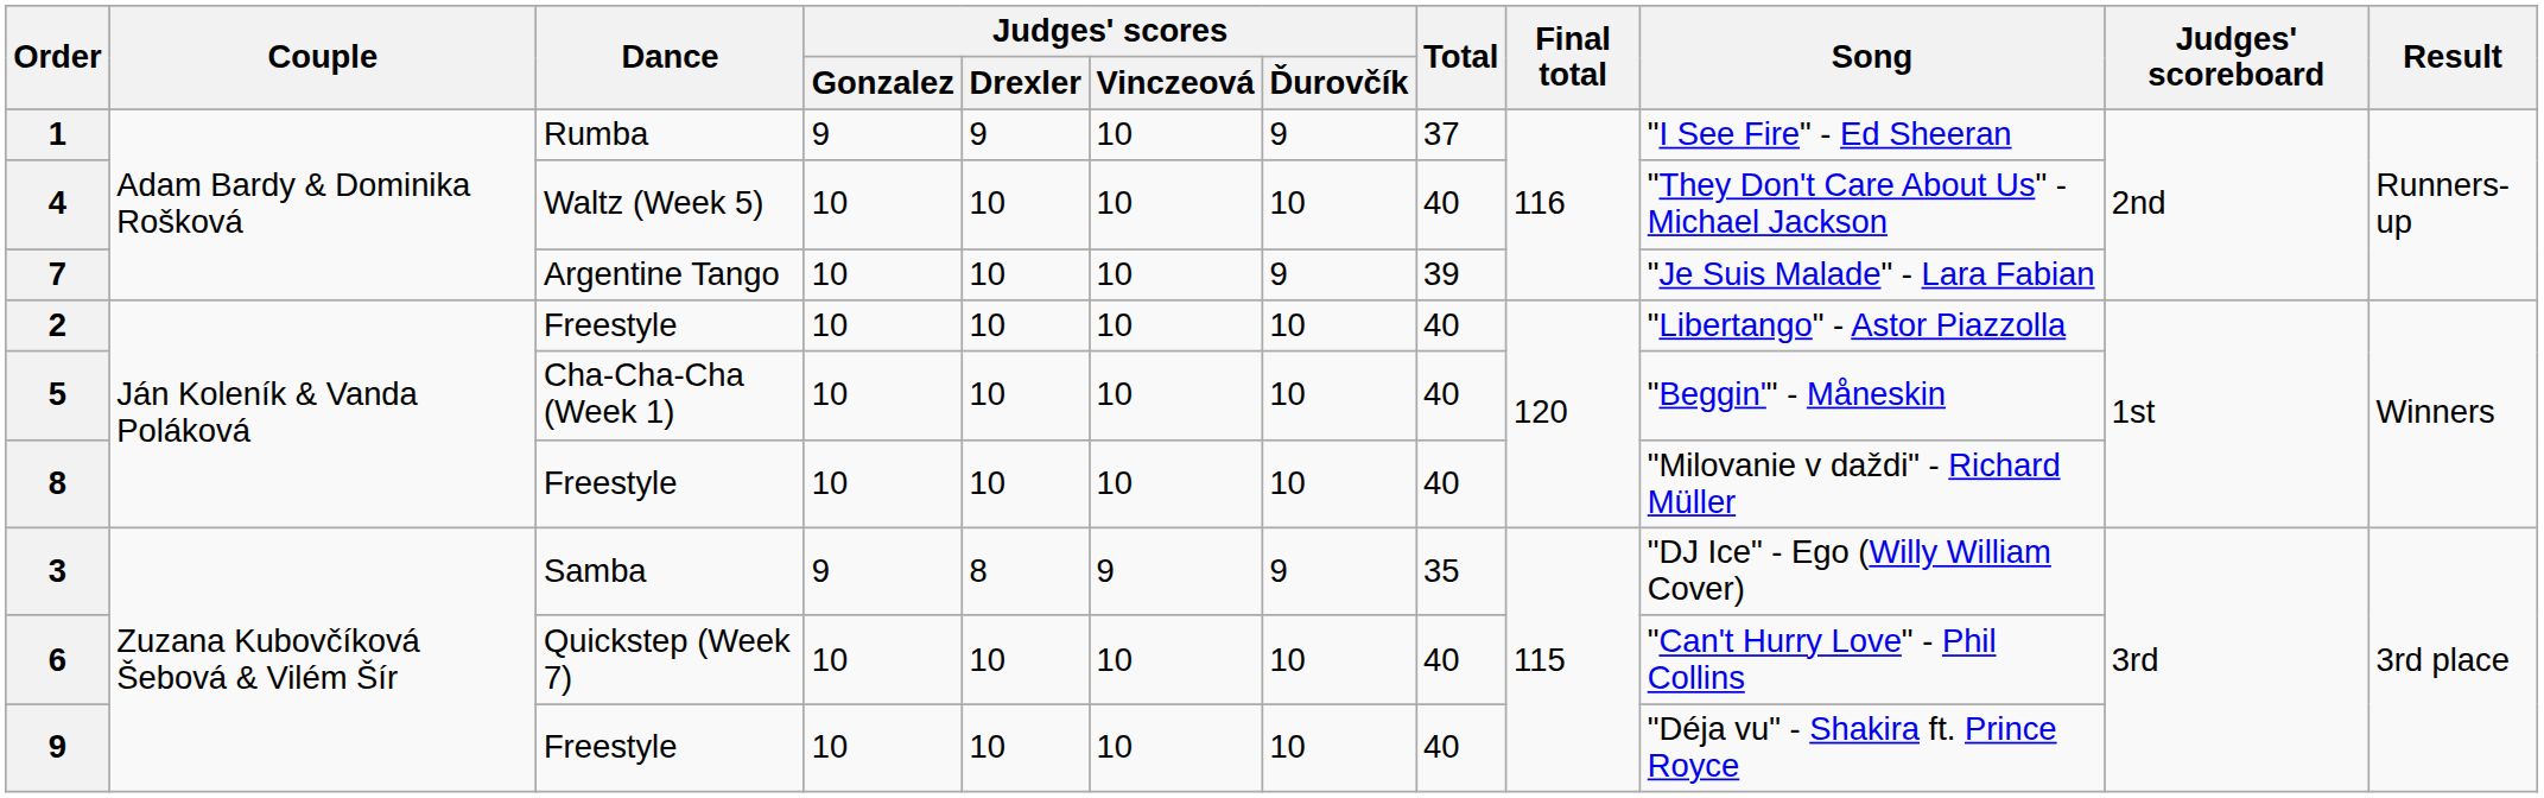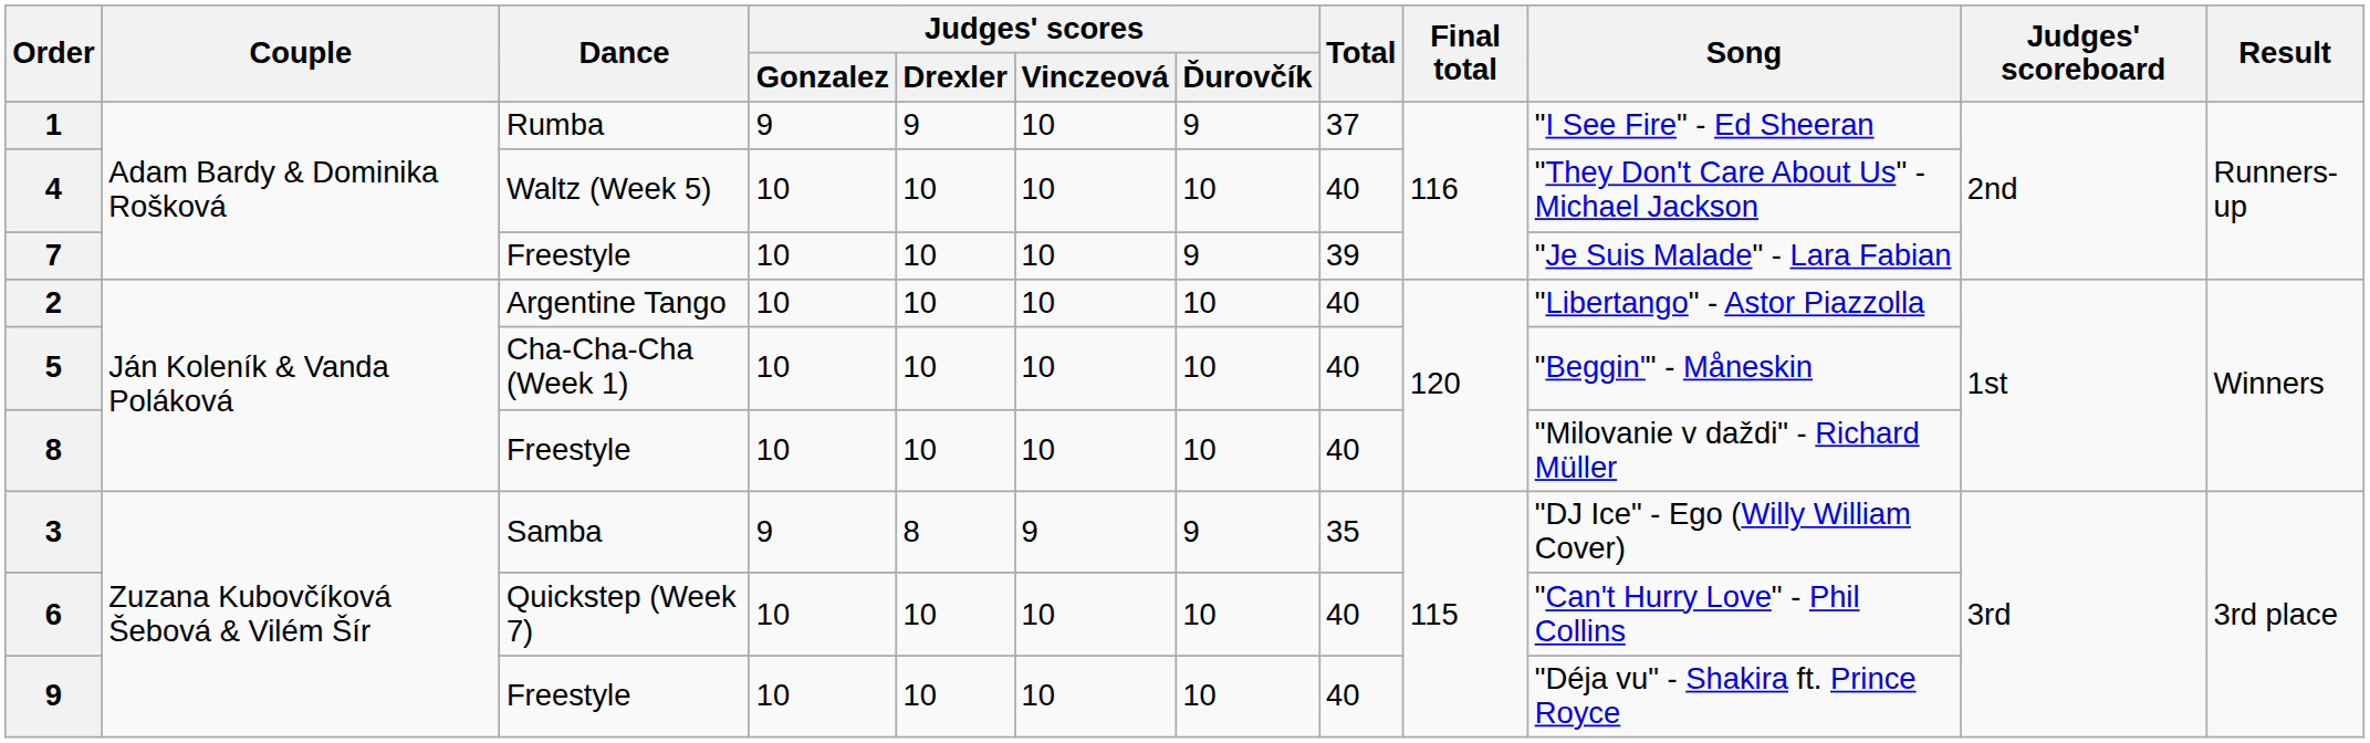 <table class="wikitable">
 <tr>
 <th rowspan="2">Order</th>
 <th rowspan="2">Couple</th>
 <th rowspan="2">Dance</th>
 <th colspan="4">Judges' scores</th>
 <th rowspan="2">Total</th>
 <th rowspan="2">Final total</th>
 <th rowspan="2">Song</th>
 <th rowspan="2">Judges' scoreboard</th>
 <th rowspan="2">Result</th>
 </tr>
 <tr>
 <th>Gonzalez</th>
 <th>Drexler</th>
 <th>Vinczeová</th>
 <th>Ďurovčík</th>
 </tr>
 <tr>
 <th>1</th>
 <td rowspan="3">Adam Bardy & Dominika Rošková</td>
 <td>Rumba</td>
 <td>9</td>
 <td>9</td>
 <td>10</td>
 <td>9</td>
 <td>37</td>
 <td rowspan="3">116</td>
 <td>"<a href='#'>I See Fire</a>" - <a href='#'>Ed Sheeran</a></td>
 <td rowspan="3">2nd</td>
 <td rowspan="3">Runners-up</td>
 </tr>
 <tr>
 <th>4</th>
 <td>Waltz (Week 5)</td>
 <td>10</td>
 <td>10</td>
 <td>10</td>
 <td>10</td>
 <td>40</td>
 <td>"<a href='#'>They Don't Care About Us</a>" - <a href='#'>Michael Jackson</a></td>
 </tr>
 <tr>
 <th>7</th>
-<td>Argentine Tango</td>
+<td>Freestyle</td>
 <td>10</td>
 <td>10</td>
 <td>10</td>
 <td>9</td>
 <td>39</td>
 <td>"<a href='#'>Je Suis Malade</a>" - <a href='#'>Lara Fabian</a></td>
 </tr>
 <tr>
 <th>2</th>
 <td rowspan="3">Ján Koleník & Vanda Poláková</td>
-<td>Freestyle</td>
+<td>Argentine Tango</td>
 <td>10</td>
 <td>10</td>
 <td>10</td>
 <td>10</td>
 <td>40</td>
 <td rowspan="3">120</td>
 <td>"<a href='#'>Libertango</a>" - <a href='#'>Astor Piazzolla</a></td>
 <td rowspan="3">1st</td>
 <td rowspan="3">Winners</td>
 </tr>
 <tr>
 <th>5</th>
 <td>Cha-Cha-Cha (Week 1)</td>
 <td>10</td>
 <td>10</td>
 <td>10</td>
 <td>10</td>
 <td>40</td>
 <td>"<a href='#'>Beggin'</a>" - <a href='#'>Måneskin</a></td>
 </tr>
 <tr>
 <th>8</th>
 <td>Freestyle</td>
 <td>10</td>
 <td>10</td>
 <td>10</td>
 <td>10</td>
 <td>40</td>
 <td>"Milovanie v daždi" - <a href='#'>Richard Müller</a></td>
 </tr>
 <tr>
 <th><strong>3</strong></th>
 <td rowspan="3">Zuzana Kubovčíková Šebová & Vilém Šír</td>
 <td>Samba</td>
 <td>9</td>
 <td>8</td>
 <td>9</td>
 <td>9</td>
 <td>35</td>
 <td rowspan="3">115</td>
 <td>"DJ Ice" - Ego (<a href='#'>Willy William</a> Cover)</td>
 <td rowspan="3">3rd</td>
 <td rowspan="3">3rd place</td>
 </tr>
 <tr>
 <th>6</th>
 <td>Quickstep (Week 7)</td>
 <td>10</td>
 <td>10</td>
 <td>10</td>
 <td>10</td>
 <td>40</td>
 <td>"<a href='#'>Can't Hurry Love</a>" - <a href='#'>Phil Collins</a></td>
 </tr>
 <tr>
 <th>9</th>
 <td>Freestyle</td>
 <td>10</td>
 <td>10</td>
 <td>10</td>
 <td>10</td>
 <td>40</td>
 <td>"Déja vu" - <a href='#'>Shakira</a> ft. <a href='#'>Prince Royce</a></td>
 </tr>
 </table>
